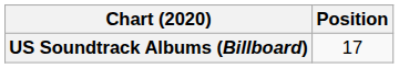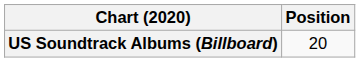 <table class="wikitable plainrowheaders" style="text-align:center">
 <tr>
 <th scope="col">Chart (2020)</th>
 <th scope="col">Position</th>
 </tr>
 <tr>
 <th scope="row">US Soundtrack Albums (<em>Billboard</em>)</th>
-<td>17</td>
+<td>20</td>
 </tr>
 </table>
